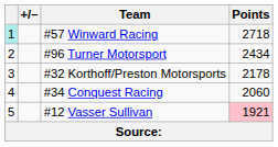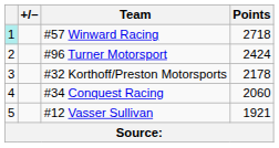 <table class="wikitable" style="font-size: 95%;">
 <tr>
 <th scope="col"></th>
 <th scope="col">+/–</th>
 <th scope="col">Team</th>
 <th scope="col">Points</th>
 </tr>
 <tr>
 <td align=center style="background: paleturquoise;">1</td>
 <td align="left"></td>
 <td>#57 <a href='#'>Winward Racing</a></td>
 <td align=right>2718</td>
 </tr>
 <tr>
 <td align=center>2</td>
 <td align="left"></td>
 <td>#96 <a href='#'>Turner Motorsport</a></td>
-<td align=right>2434</td>
+<td align=right>2424</td>
 </tr>
 <tr>
 <td align=center>3</td>
 <td align=left></td>
 <td>#32 Korthoff/Preston Motorsports</td>
 <td align=right>2178</td>
 </tr>
 <tr>
 <td align=center>4</td>
 <td align=left></td>
 <td>#34 <a href='#'>Conquest Racing</a></td>
 <td align=right>2060</td>
 </tr>
 <tr>
 <td align=center>5</td>
 <td align=left></td>
 <td>#12 <a href='#'>Vasser Sullivan</a></td>
-<td align=right style="background: pink;">1921</td>
+<td align=right>1921</td>
 </tr>
 <tr>
 <th colspan=5>Source:</th>
 </tr>
 </table>
